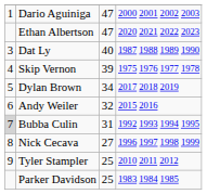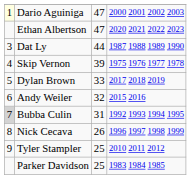 <table class="wikitable">
 <tr>
 </tr>
 <tr>
-<td>1</td>
+<td style="background: lightyellow;">1</td>
 <td>Dario Aguiniga</td>
 <td>47</td>
 <td style="font-size:80%;"><a href='#'>2000</a> <a href='#'>2001</a> <a href='#'>2002</a> <a href='#'>2003</a></td>
 </tr>
 <tr>
 <td></td>
 <td>Ethan Albertson</td>
 <td>47</td>
 <td style="font-size:80%;"><a href='#'>2020</a> <a href='#'>2021</a> <a href='#'>2022</a> <a href='#'>2023</a></td>
 </tr>
 <tr>
 <td>3</td>
 <td>Dat Ly</td>
-<td>40</td>
+<td>44</td>
 <td style="font-size:80%;"><a href='#'>1987</a> <a href='#'>1988</a> <a href='#'>1989</a> <a href='#'>1990</a></td>
 </tr>
 <tr>
 <td>4</td>
 <td>Skip Vernon</td>
 <td>39</td>
 <td style="font-size:80%;"><a href='#'>1975</a> <a href='#'>1976</a> <a href='#'>1977</a> <a href='#'>1978</a></td>
 </tr>
 <tr>
 <td>5</td>
 <td>Dylan Brown</td>
-<td>34</td>
+<td>33</td>
 <td style="font-size:80%;"><a href='#'>2017</a> <a href='#'>2018</a> <a href='#'>2019</a></td>
 </tr>
 <tr>
 <td>6</td>
 <td>Andy Weiler</td>
 <td>32</td>
 <td style="font-size:80%;"><a href='#'>2015</a> <a href='#'>2016</a></td>
 </tr>
 <tr>
 <td style="background: lightgrey;">7</td>
 <td>Bubba Culin</td>
 <td>31</td>
 <td style="font-size:80%;"><a href='#'>1992</a> <a href='#'>1993</a> <a href='#'>1994</a> <a href='#'>1995</a></td>
 </tr>
 <tr>
 <td>8</td>
 <td>Nick Cecava</td>
-<td>27</td>
+<td>26</td>
 <td style="font-size:80%;"><a href='#'>1996</a> <a href='#'>1997</a> <a href='#'>1998</a> <a href='#'>1999</a></td>
 </tr>
 <tr>
 <td>9</td>
 <td>Tyler Stampler</td>
 <td>25</td>
 <td style="font-size:80%;"><a href='#'>2010</a> <a href='#'>2011</a> <a href='#'>2012</a></td>
 </tr>
 <tr>
 <td></td>
 <td>Parker Davidson</td>
 <td>25</td>
 <td style="font-size:80%;"><a href='#'>1983</a> <a href='#'>1984</a> <a href='#'>1985</a></td>
 </tr>
 </table>
